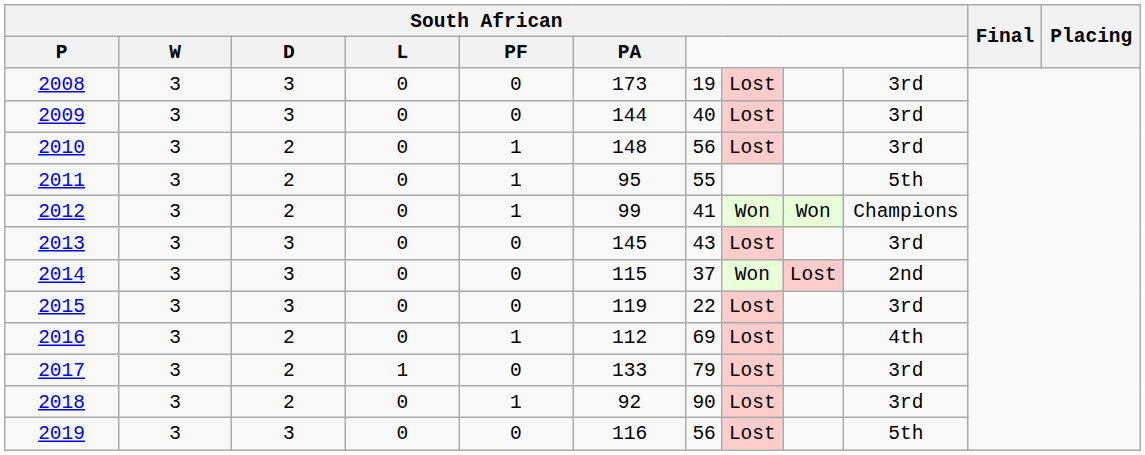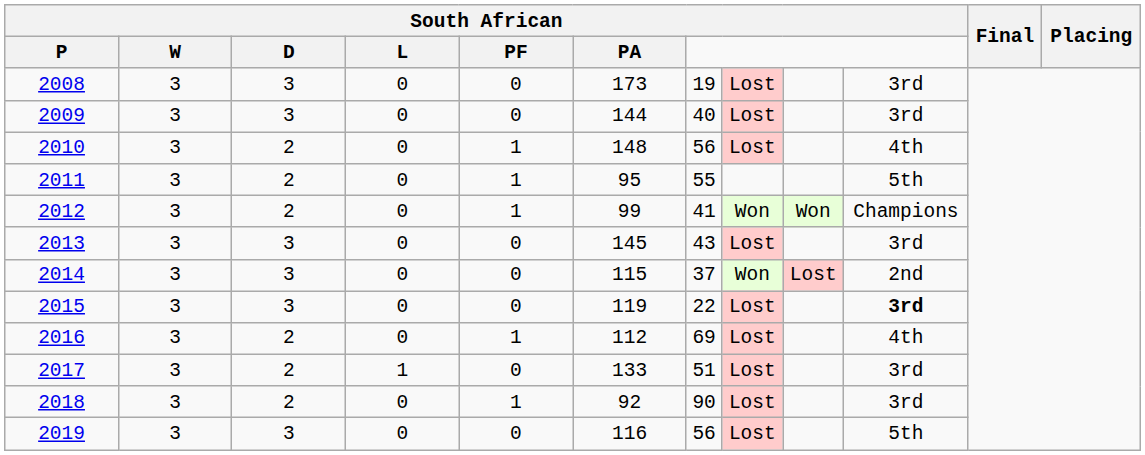 <table class="wikitable collapsible sortable" style="text-align:center; width:60%;">
 <tr>
 <th colspan=10>South African</th>
 <th rowspan=2>Final</th>
 <th rowspan=2>Placing</th>
 </tr>
 <tr>
 <th style="width:10%;">P</th>
 <th style="width:10%;">W</th>
 <th style="width:10%;">D</th>
 <th style="width:10%;">L</th>
 <th style="width:10%;">PF</th>
 <th style="width:10%;">PA</th>
 </tr>
 <tr>
 <td><a href='#'>2008</a></td>
 <td>3</td>
 <td>3</td>
 <td>0</td>
 <td>0</td>
 <td>173</td>
 <td>19</td>
 <td style="background:#FFCCCC;">Lost</td>
 <td></td>
 <td>3rd</td>
 </tr>
 <tr>
 <td><a href='#'>2009</a></td>
 <td>3</td>
 <td>3</td>
 <td>0</td>
 <td>0</td>
 <td>144</td>
 <td>40</td>
 <td style="background:#FFCCCC;">Lost</td>
 <td></td>
 <td>3rd</td>
 </tr>
 <tr>
 <td><a href='#'>2010</a></td>
 <td>3</td>
 <td>2</td>
 <td>0</td>
 <td>1</td>
 <td>148</td>
 <td>56</td>
 <td style="background:#FFCCCC;">Lost</td>
 <td></td>
-<td>3rd</td>
+<td>4th</td>
 </tr>
 <tr>
 <td><a href='#'>2011</a></td>
 <td>3</td>
 <td>2</td>
 <td>0</td>
 <td>1</td>
 <td>95</td>
 <td>55</td>
 <td></td>
 <td></td>
 <td>5th</td>
 </tr>
 <tr>
 <td><a href='#'>2012</a></td>
 <td>3</td>
 <td>2</td>
 <td>0</td>
 <td>1</td>
 <td>99</td>
 <td>41</td>
 <td style="background:#E8FFD8;">Won</td>
 <td style="background:#E8FFD8;">Won</td>
 <td>Champions</td>
 </tr>
 <tr>
 <td><a href='#'>2013</a></td>
 <td>3</td>
 <td>3</td>
 <td>0</td>
 <td>0</td>
 <td>145</td>
 <td>43</td>
 <td style="background:#FFCCCC;">Lost</td>
 <td></td>
 <td>3rd</td>
 </tr>
 <tr>
 <td><a href='#'>2014</a></td>
 <td>3</td>
 <td>3</td>
 <td>0</td>
 <td>0</td>
 <td>115</td>
 <td>37</td>
 <td style="background:#E8FFD8;">Won</td>
 <td style="background:#FFCCCC;">Lost</td>
 <td>2nd</td>
 </tr>
 <tr>
 <td><a href='#'>2015</a></td>
 <td>3</td>
 <td>3</td>
 <td>0</td>
 <td>0</td>
 <td>119</td>
 <td>22</td>
 <td style="background:#FFCCCC;">Lost</td>
 <td></td>
-<td>3rd</td>
+<td><strong>3rd</strong></td>
 </tr>
 <tr>
 <td><a href='#'>2016</a></td>
 <td>3</td>
 <td>2</td>
 <td>0</td>
 <td>1</td>
 <td>112</td>
 <td>69</td>
 <td style="background:#FFCCCC;">Lost</td>
 <td></td>
 <td>4th</td>
 </tr>
 <tr>
 <td><a href='#'>2017</a></td>
 <td>3</td>
 <td>2</td>
 <td>1</td>
 <td>0</td>
 <td>133</td>
-<td>79</td>
+<td>51</td>
 <td style="background:#FFCCCC;">Lost</td>
 <td></td>
 <td>3rd</td>
 </tr>
 <tr>
 <td><a href='#'>2018</a></td>
 <td>3</td>
 <td>2</td>
 <td>0</td>
 <td>1</td>
 <td>92</td>
 <td>90</td>
 <td style="background:#FFCCCC;">Lost</td>
 <td></td>
 <td>3rd</td>
 </tr>
 <tr>
 <td><a href='#'>2019</a></td>
 <td>3</td>
 <td>3</td>
 <td>0</td>
 <td>0</td>
 <td>116</td>
 <td>56</td>
 <td style="background:#FFCCCC;">Lost</td>
 <td></td>
 <td>5th</td>
 </tr>
 </table>
